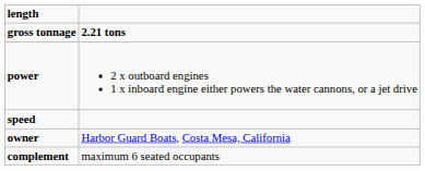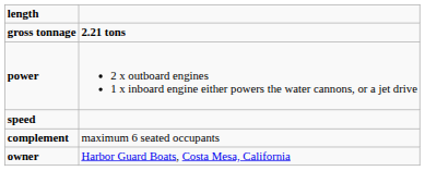 <table class="wikitable">
 <tr>
 <td><strong>length</strong></td>
 <td></td>
 </tr>
 <tr>
 <td><strong>gross tonnage</strong></td>
 <td><strong>2.21 tons</strong></td>
 </tr>
 <tr>
 <td><strong>power</strong></td>
 <td><br><ul><li>2 x  outboard engines</li><li>1 x  inboard engine either powers the water cannons, or a jet drive</li></ul></td>
 </tr>
 <tr>
 <td><strong>speed</strong></td>
 <td></td>
 </tr>
 <tr>
+<td><strong>complement</strong></td>
+<td>maximum 6 seated occupants</td>
+</tr>
+<tr>
 <td><strong>owner</strong></td>
 <td><a href='#'>Harbor Guard Boats</a>, <a href='#'>Costa Mesa, California</a></td>
 </tr>
-<tr>
-<td><strong>complement</strong></td>
-<td>maximum 6 seated occupants</td>
-</tr>
 </table>
